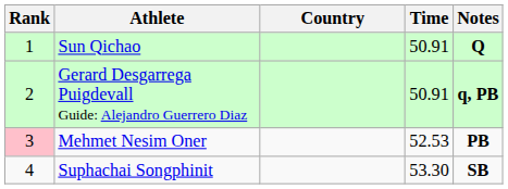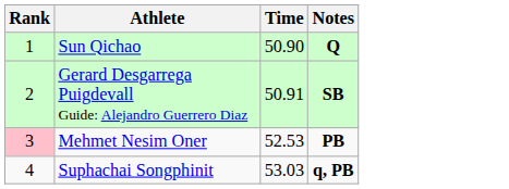 <table class="wikitable sortable" style="text-align:center">
 <tr>
 <th>Rank</th>
 <th style="width:180px">Athlete</th>
-<th style="width:125px">Country</th>
 <th>Time</th>
 <th>Notes</th>
 </tr>
 <tr style="background:#cfc;">
 <td>1</td>
 <td style="text-align:left;"><a href='#'>Sun Qichao</a></td>
-<td style="text-align:left;"></td>
-<td>50.91</td>
+<td>50.90</td>
 <td><strong>Q</strong></td>
 </tr>
 <tr style="background:#cfc;">
 <td>2</td>
 <td style="text-align:left;"><a href='#'>Gerard Desgarrega Puigdevall</a><br><small>Guide: <a href='#'>Alejandro Guerrero Diaz</a></small></td>
-<td style="text-align:left;"></td>
 <td>50.91</td>
-<td><strong>q, PB</strong></td>
+<td><strong>SB</strong></td>
 </tr>
 <tr>
 <td style="background: pink;">3</td>
 <td style="text-align:left;"><a href='#'>Mehmet Nesim Oner</a></td>
-<td style="text-align:left;"></td>
 <td>52.53</td>
 <td><strong>PB</strong></td>
 </tr>
 <tr>
 <td>4</td>
 <td style="text-align:left;"><a href='#'>Suphachai Songphinit</a></td>
-<td style="text-align:left;"></td>
-<td>53.30</td>
-<td><strong>SB</strong></td>
+<td>53.03</td>
+<td><strong>q, PB</strong></td>
 </tr>
 </table>
